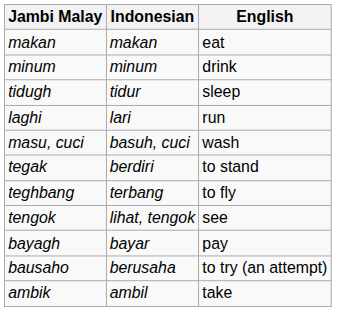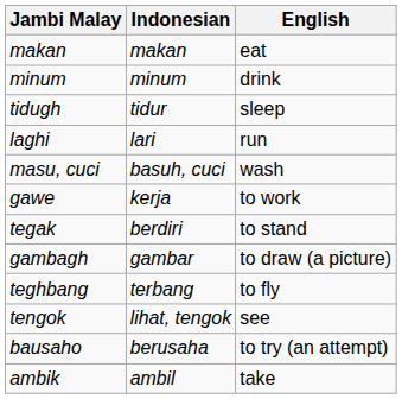 <table class="wikitable">
 <tr>
 <th>Jambi Malay</th>
 <th>Indonesian</th>
 <th>English</th>
 </tr>
 <tr>
 <td><em>makan</em></td>
 <td><em>makan</em></td>
 <td>eat</td>
 </tr>
 <tr>
 <td><em>minum</em></td>
 <td><em>minum</em></td>
 <td>drink</td>
 </tr>
 <tr>
 <td><em>tidugh</em></td>
 <td><em>tidur</em></td>
 <td>sleep</td>
 </tr>
 <tr>
 <td><em>laghi</em></td>
 <td><em>lari</em></td>
 <td>run</td>
 </tr>
 <tr>
 <td><em>masu, cuci</em></td>
 <td><em>basuh, cuci</em></td>
 <td>wash</td>
 </tr>
 <tr>
+<td><em>gawe</em></td>
+<td><em>kerja</em></td>
+<td>to work</td>
+</tr>
+<tr>
 <td><em>tegak</em></td>
 <td><em>berdiri</em></td>
 <td>to stand</td>
+</tr>
+<tr>
+<td><em>gambagh</em></td>
+<td><em>gambar</em></td>
+<td>to draw (a picture)</td>
 </tr>
 <tr>
 <td><em>teghbang</em></td>
 <td><em>terbang</em></td>
 <td>to fly</td>
 </tr>
 <tr>
 <td><em>tengok</em></td>
 <td><em>lihat, tengok</em></td>
 <td>see</td>
 </tr>
 <tr>
-<td><em>bayagh</em></td>
-<td><em>bayar</em></td>
-<td>pay</td>
-</tr>
-<tr>
 <td><em>bausaho</em></td>
 <td><em>berusaha</em></td>
 <td>to try (an attempt)</td>
 </tr>
 <tr>
 <td><em>ambik</em></td>
 <td><em>ambil</em></td>
 <td>take</td>
 </tr>
 </table>
